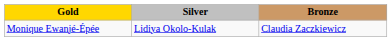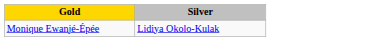 <table class="wikitable" style="text-align:left">
 <tr align="center">
 <td width=200 bgcolor=gold><strong>Gold</strong></td>
 <td width=200 bgcolor=silver><strong>Silver</strong></td>
-<td width=200 bgcolor=CC9966><strong>Bronze</strong></td>
 </tr>
 <tr>
 <td><a href='#'>Monique Ewanjé-Épée</a><br><em></em></td>
 <td><a href='#'>Lidiya Okolo-Kulak</a><br><em></em></td>
-<td><a href='#'>Claudia Zaczkiewicz</a><br><em></em></td>
 </tr>
 </table>
